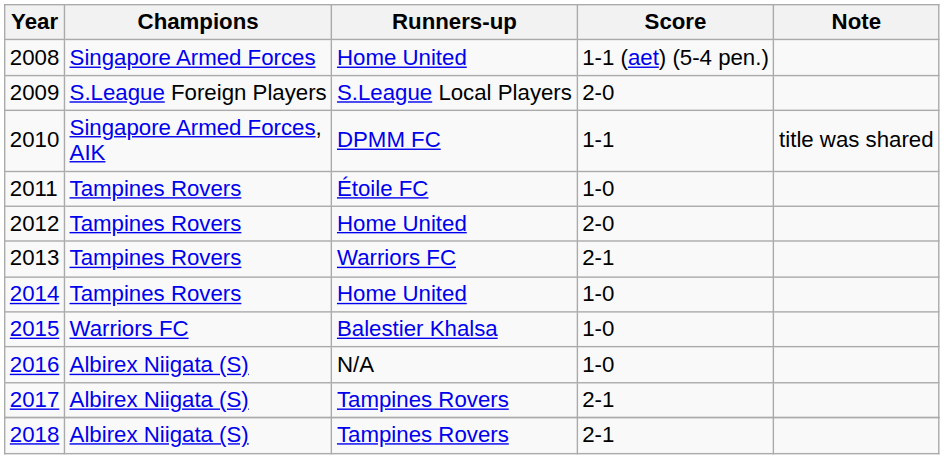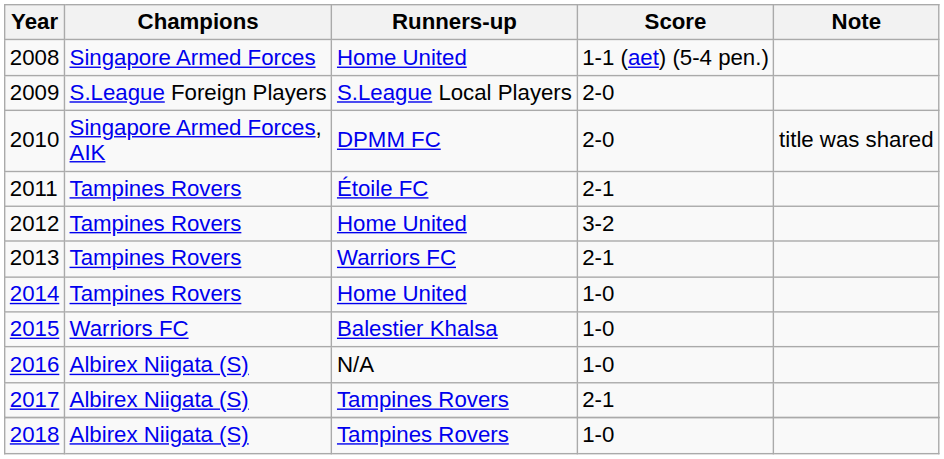 <table class="wikitable sortable">
 <tr>
 <th>Year</th>
 <th>Champions</th>
 <th>Runners-up</th>
 <th>Score</th>
 <th>Note</th>
 </tr>
 <tr>
 <td>2008</td>
 <td><a href='#'>Singapore Armed Forces</a></td>
 <td><a href='#'>Home United</a></td>
 <td>1-1 (<a href='#'>aet</a>) (5-4 pen.)</td>
 <td></td>
 </tr>
 <tr>
 <td>2009</td>
 <td><a href='#'>S.League</a> Foreign Players</td>
 <td><a href='#'>S.League</a> Local Players</td>
 <td>2-0</td>
 <td></td>
 </tr>
 <tr>
 <td>2010</td>
 <td><a href='#'>Singapore Armed Forces</a>,<br>  <a href='#'>AIK</a></td>
 <td> <a href='#'>DPMM FC</a></td>
-<td>1-1</td>
+<td>2-0</td>
 <td>title was shared</td>
 </tr>
 <tr>
 <td>2011</td>
 <td><a href='#'>Tampines Rovers</a></td>
 <td> <a href='#'>Étoile FC</a></td>
-<td>1-0</td>
+<td>2-1</td>
 <td></td>
 </tr>
 <tr>
 <td>2012</td>
 <td><a href='#'>Tampines Rovers</a></td>
 <td><a href='#'>Home United</a></td>
-<td>2-0</td>
+<td>3-2</td>
 <td></td>
 </tr>
 <tr>
 <td>2013</td>
 <td><a href='#'>Tampines Rovers</a></td>
 <td><a href='#'>Warriors FC</a></td>
 <td>2-1</td>
 <td></td>
 </tr>
 <tr>
 <td><a href='#'>2014</a></td>
 <td><a href='#'>Tampines Rovers</a></td>
 <td><a href='#'>Home United</a></td>
 <td>1-0</td>
 <td></td>
 </tr>
 <tr>
 <td><a href='#'>2015</a></td>
 <td><a href='#'>Warriors FC</a></td>
 <td><a href='#'>Balestier Khalsa</a></td>
 <td>1-0</td>
 <td></td>
 </tr>
 <tr>
 <td><a href='#'>2016</a></td>
 <td> <a href='#'>Albirex Niigata (S)</a></td>
 <td>N/A</td>
 <td>1-0</td>
 <td></td>
 </tr>
 <tr>
 <td><a href='#'>2017</a></td>
 <td> <a href='#'>Albirex Niigata (S)</a></td>
 <td><a href='#'>Tampines Rovers</a></td>
 <td>2-1</td>
 <td></td>
 </tr>
 <tr>
 </tr>
 <tr>
 <td><a href='#'>2018</a></td>
 <td> <a href='#'>Albirex Niigata (S)</a></td>
 <td><a href='#'>Tampines Rovers</a></td>
-<td>2-1</td>
+<td>1-0</td>
 <td></td>
 </tr>
 </table>
